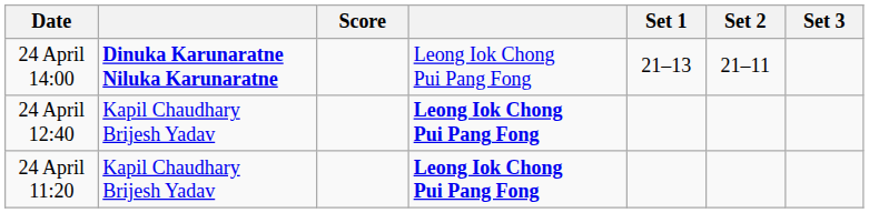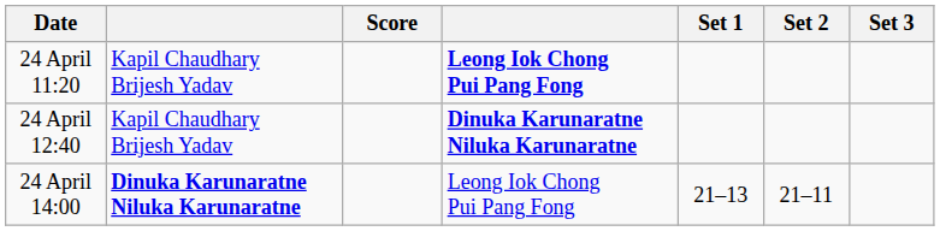 <table class="wikitable" style="text-align: center; font-size:90% ">
 <tr>
 <th width="60">Date</th>
 <th align="right" width="150"></th>
 <th width="60">Score</th>
 <th align="left" width="150"></th>
 <th width="50">Set 1</th>
 <th width="50">Set 2</th>
 <th width="50">Set 3</th>
 </tr>
 <tr>
+<td>24 April 11:20</td>
+<td align="left"> <a href='#'>Kapil Chaudhary</a> <br>  <a href='#'>Brijesh Yadav</a></td>
+<td align="center"></td>
+<td align="left"><strong> <a href='#'>Leong Iok Chong</a> <br>  <a href='#'>Pui Pang Fong</a></strong></td>
+<td></td>
+<td></td>
+<td></td>
+</tr>
+<tr>
+<td>24 April 12:40</td>
+<td align="left"> <a href='#'>Kapil Chaudhary</a> <br>  <a href='#'>Brijesh Yadav</a></td>
+<td align="center"></td>
+<td align="left"><strong> <a href='#'>Dinuka Karunaratne</a> <br>  <a href='#'>Niluka Karunaratne</a></strong></td>
+<td></td>
+<td></td>
+<td></td>
+</tr>
+<tr>
 <td>24 April 14:00</td>
 <td align="left"><strong> <a href='#'>Dinuka Karunaratne</a> <br>  <a href='#'>Niluka Karunaratne</a></strong></td>
 <td align="center"></td>
 <td align="left"> <a href='#'>Leong Iok Chong</a> <br>  <a href='#'>Pui Pang Fong</a></td>
 <td>21–13</td>
 <td>21–11</td>
 <td></td>
 </tr>
-<tr>
-<td>24 April 12:40</td>
-<td align="left"> <a href='#'>Kapil Chaudhary</a> <br>  <a href='#'>Brijesh Yadav</a></td>
-<td align="center"></td>
-<td align="left"><strong> <a href='#'>Leong Iok Chong</a> <br>  <a href='#'>Pui Pang Fong</a></strong></td>
-<td></td>
-<td></td>
-<td></td>
-</tr>
-<tr>
-<td>24 April 11:20</td>
-<td align="left"> <a href='#'>Kapil Chaudhary</a> <br>  <a href='#'>Brijesh Yadav</a></td>
-<td align="center"></td>
-<td align="left"><strong> <a href='#'>Leong Iok Chong</a> <br>  <a href='#'>Pui Pang Fong</a></strong></td>
-<td></td>
-<td></td>
-<td></td>
-</tr>
 </table>
